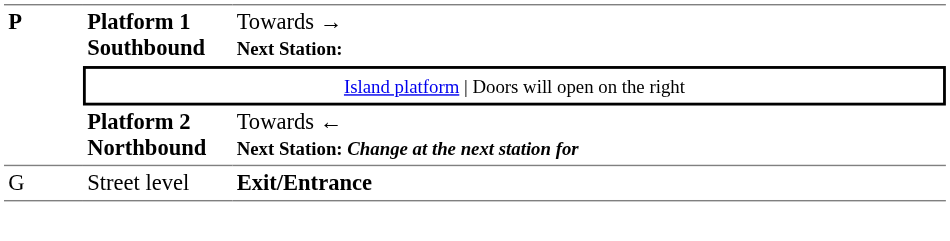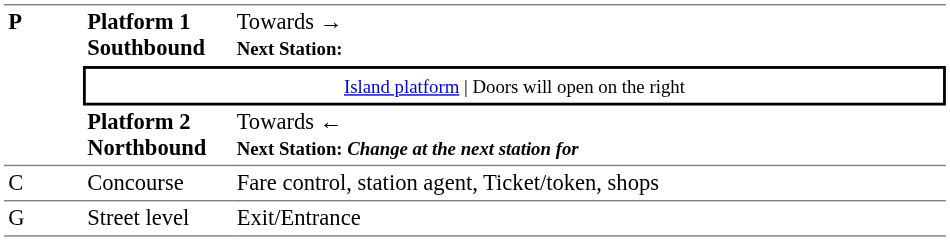 <table table border=0 cellspacing=0 cellpadding=3>
 <tr>
 <td style="border-top:solid 1px grey;border-bottom:solid 1px grey;" width=50 rowspan=3 valign=top><strong>P</strong></td>
 <td style="border-top:solid 1px grey;border-bottom:solid 1px white;" width=100><span><strong>Platform 1</strong><br><strong>Southbound</strong></span></td>
 <td style="border-top:solid 1px grey;border-bottom:solid 1px white;" width=500>Towards → <br><small><strong>Next Station:</strong> </small></td>
 </tr>
 <tr>
 <td style="border-top:solid 2px black;border-right:solid 2px black;border-left:solid 2px black;border-bottom:solid 2px black;text-align:center;" colspan=2><small><a href='#'>Island platform</a> | Doors will open on the right </small></td>
 </tr>
 <tr>
 <td style="border-bottom:solid 1px grey;" width=100><span><strong>Platform 2</strong><br><strong>Northbound</strong></span></td>
 <td style="border-bottom:solid 1px grey;" width="500">Towards ← <br><small><strong>Next Station:</strong> </small> <small><strong><em>Change at the next station for <strong><em></small></td>
 </tr>
 <tr>
+<td style="border-bottom:solid 1px grey;"></strong>C<strong></td>
+<td style="border-bottom:solid 1px grey;">Concourse</td>
+<td style="border-bottom:solid 1px grey;">Fare control, station agent, Ticket/token, shops</td>
+</tr>
+<tr>
 <td style="border-bottom:solid 1px grey;" width=50 valign=top></strong>G<strong></td>
 <td style="border-bottom:solid 1px grey;" width=100 valign=top>Street level</td>
-<td style="border-bottom:solid 1px grey;" width=500 valign=top><strong>Exit/Entrance</strong></td>
+<td style="border-bottom:solid 1px grey;" width=500 valign=top>Exit/Entrance</td>
 </tr>
 </table>
